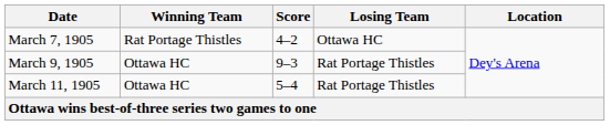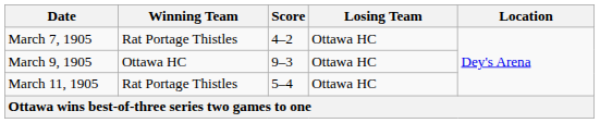 <table class="wikitable">
 <tr>
 <th width="120">Date</th>
 <th width="160">Winning Team</th>
 <th width="5">Score</th>
 <th width="160">Losing Team</th>
 <th width="145">Location</th>
 </tr>
 <tr>
 <td>March 7, 1905</td>
 <td>Rat Portage Thistles</td>
 <td>4–2</td>
 <td>Ottawa HC</td>
 <td rowspan="3"><a href='#'>Dey's Arena</a></td>
 </tr>
 <tr>
 <td>March 9, 1905</td>
 <td>Ottawa HC</td>
 <td>9–3</td>
-<td>Rat Portage Thistles</td>
+<td>Ottawa HC</td>
 </tr>
 <tr>
 <td>March 11, 1905</td>
+<td>Rat Portage Thistles</td>
+<td>5–4</td>
 <td>Ottawa HC</td>
-<td>5–4</td>
-<td>Rat Portage Thistles</td>
 </tr>
 <tr>
 <th colspan="5" style="text-align:left;">Ottawa wins best-of-three series two games to one</th>
 </tr>
 </table>
